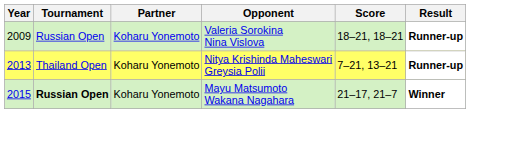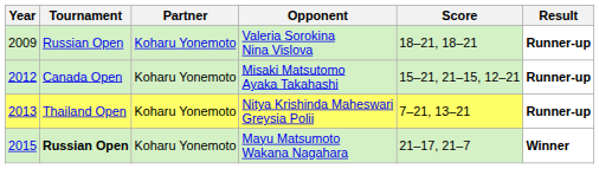 <table class="sortable wikitable" style="font-size: 90%;">
 <tr>
 <th>Year</th>
 <th>Tournament</th>
 <th>Partner</th>
 <th>Opponent</th>
 <th>Score</th>
 <th>Result</th>
 </tr>
 <tr style="background:#D4F1C5">
 <td align="center">2009</td>
 <td align="left"><a href='#'>Russian Open</a></td>
 <td align="left"> <a href='#'>Koharu Yonemoto</a></td>
 <td align="left"> <a href='#'>Valeria Sorokina</a> <br> <a href='#'>Nina Vislova</a></td>
 <td align="left">18–21, 18–21</td>
+<td style="text-align:left; background:white"> <strong>Runner-up</strong></td>
+</tr>
+<tr style="background:#D4F1C5">
+<td align="center"><a href='#'>2012</a></td>
+<td align="left"><a href='#'>Canada Open</a></td>
+<td align="left"> Koharu Yonemoto</td>
+<td align="left"> <a href='#'>Misaki Matsutomo</a> <br> <a href='#'>Ayaka Takahashi</a></td>
+<td align="left">15–21, 21–15, 12–21</td>
 <td style="text-align:left; background:white"> <strong>Runner-up</strong></td>
 </tr>
 <tr style="background:#FFFF67">
 <td align="center"><a href='#'>2013</a></td>
 <td align="left"><a href='#'>Thailand Open</a></td>
 <td align="left"> Koharu Yonemoto</td>
 <td align="left"> <a href='#'>Nitya Krishinda Maheswari</a> <br> <a href='#'>Greysia Polii</a></td>
 <td align="left">7–21, 13–21</td>
 <td style="text-align:left; background:white"> <strong>Runner-up</strong></td>
 </tr>
 <tr style="background:#D4F1C5">
 <td align="center"><a href='#'>2015</a></td>
 <td align="left"><strong>Russian Open</strong></td>
 <td align="left"> Koharu Yonemoto</td>
 <td align="left"> <a href='#'>Mayu Matsumoto</a> <br> <a href='#'>Wakana Nagahara</a></td>
 <td align="left">21–17, 21–7</td>
 <td style="text-align:left; background:white"> <strong>Winner</strong></td>
 </tr>
 </table>
